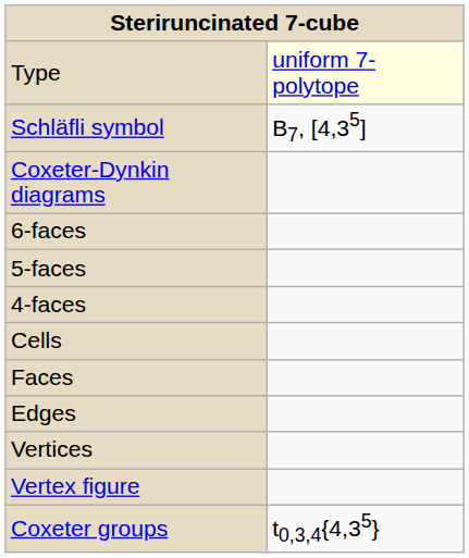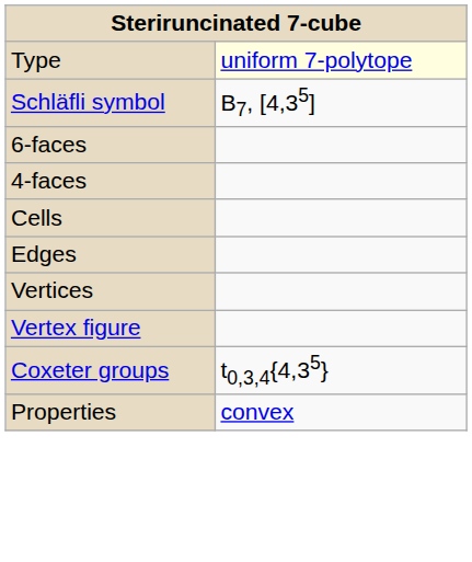 <table class="wikitable" align="right" style="margin-left:10px" width="320">
 <tr>
 <th style="background:#e7dcc3;" colspan="2">Steriruncinated 7-cube</th>
 </tr>
 <tr>
 <td style="background:#e7dcc3;">Type</td>
 <td style="background: lightyellow;"><a href='#'>uniform 7-polytope</a></td>
 </tr>
 <tr>
 <td style="background:#e7dcc3;"><a href='#'>Schläfli symbol</a></td>
 <td>B<sub>7</sub>, [4,3<sup>5</sup>]</td>
 </tr>
 <tr>
-<td style="background:#e7dcc3;"><a href='#'>Coxeter-Dynkin diagrams</a></td>
-<td></td>
-</tr>
-<tr>
 <td style="background:#e7dcc3;">6-faces</td>
-<td></td>
-</tr>
-<tr>
-<td style="background:#e7dcc3;">5-faces</td>
 <td></td>
 </tr>
 <tr>
 <td style="background:#e7dcc3;">4-faces</td>
 <td></td>
 </tr>
 <tr>
 <td style="background:#e7dcc3;">Cells</td>
-<td></td>
-</tr>
-<tr>
-<td style="background:#e7dcc3;">Faces</td>
 <td></td>
 </tr>
 <tr>
 <td style="background:#e7dcc3;">Edges</td>
 <td></td>
 </tr>
 <tr>
 <td style="background:#e7dcc3;">Vertices</td>
 <td></td>
 </tr>
 <tr>
 <td style="background:#e7dcc3;"><a href='#'>Vertex figure</a></td>
 <td></td>
 </tr>
 <tr>
 <td style="background:#e7dcc3;"><a href='#'>Coxeter groups</a></td>
 <td>t<sub>0,3,4</sub>{4,3<sup>5</sup>}</td>
 </tr>
+<tr>
+<td style="background:#e7dcc3;">Properties</td>
+<td><a href='#'>convex</a></td>
+</tr>
 </table>
